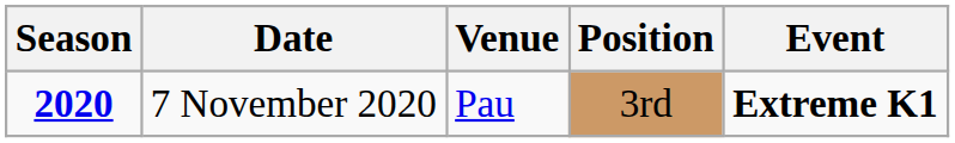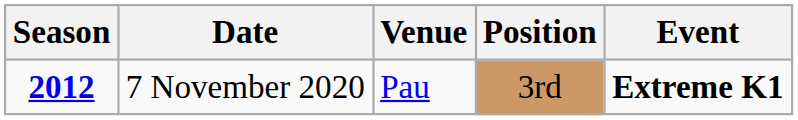 <table class="wikitable" style="text-align:center; font-size:95%;">
 <tr>
 <th>Season</th>
 <th>Date</th>
 <th>Venue</th>
 <th>Position</th>
 <th>Event</th>
 </tr>
 <tr>
-<td><strong><a href='#'>2020</a></strong></td>
+<td><strong><a href='#'>2012</a></strong></td>
 <td align=right>7 November 2020</td>
 <td align=left><a href='#'>Pau</a></td>
 <td bgcolor=cc9966>3rd</td>
 <td><strong>Extreme K1</strong></td>
 </tr>
 </table>
